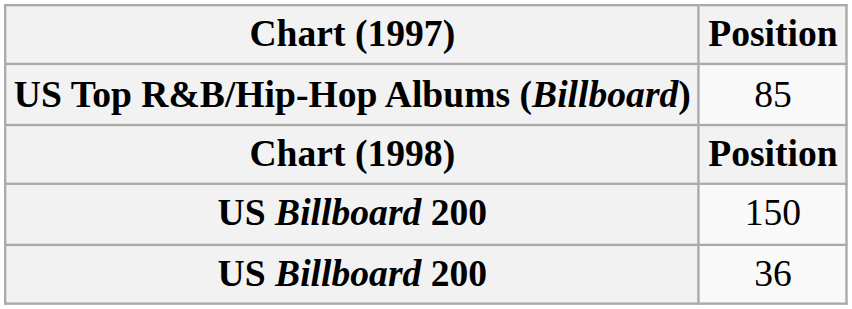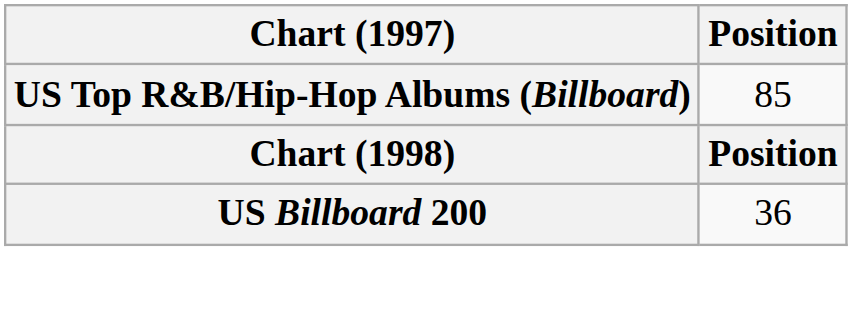 <table class="wikitable plainrowheaders" style="text-align:center">
 <tr>
 <th scope="col">Chart (1997)</th>
 <th scope="col">Position</th>
 </tr>
 <tr>
 <th scope="row">US Top R&B/Hip-Hop Albums (<em>Billboard</em>)</th>
 <td>85</td>
 </tr>
 <tr>
 <th scope="col">Chart (1998)</th>
 <th scope="col">Position</th>
 </tr>
 <tr>
 <th scope="row">US <em>Billboard</em> 200</th>
-<td>150</td>
-</tr>
-<tr>
-<th scope="row">US <em>Billboard</em> 200</th>
 <td>36</td>
 </tr>
 </table>
